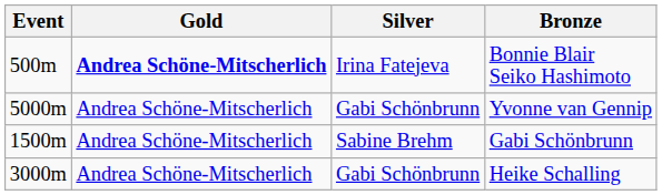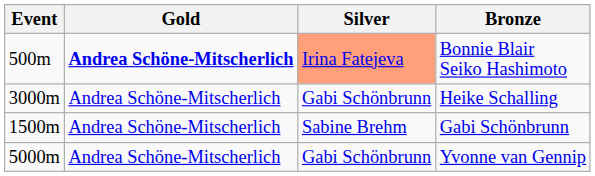 <table class="wikitable">
 <tr>
 <th>Event</th>
 <th>Gold<br></th>
 <th>Silver<br></th>
 <th>Bronze<br></th>
 </tr>
 <tr>
 <td>500m</td>
 <td><strong><a href='#'>Andrea Schöne-Mitscherlich</a></strong></td>
-<td><a href='#'>Irina Fatejeva</a></td>
+<td style="background: lightsalmon;"><a href='#'>Irina Fatejeva</a></td>
 <td><a href='#'>Bonnie Blair</a><br><a href='#'>Seiko Hashimoto</a></td>
 </tr>
 <tr>
-<td>5000m</td>
+<td>3000m</td>
 <td><a href='#'>Andrea Schöne-Mitscherlich</a></td>
 <td><a href='#'>Gabi Schönbrunn</a></td>
-<td><a href='#'>Yvonne van Gennip</a></td>
+<td><a href='#'>Heike Schalling</a></td>
 </tr>
 <tr>
 <td>1500m</td>
 <td><a href='#'>Andrea Schöne-Mitscherlich</a></td>
 <td><a href='#'>Sabine Brehm</a></td>
 <td><a href='#'>Gabi Schönbrunn</a></td>
 </tr>
 <tr>
-<td>3000m</td>
+<td>5000m</td>
 <td><a href='#'>Andrea Schöne-Mitscherlich</a></td>
 <td><a href='#'>Gabi Schönbrunn</a></td>
-<td><a href='#'>Heike Schalling</a></td>
+<td><a href='#'>Yvonne van Gennip</a></td>
 </tr>
 </table>
